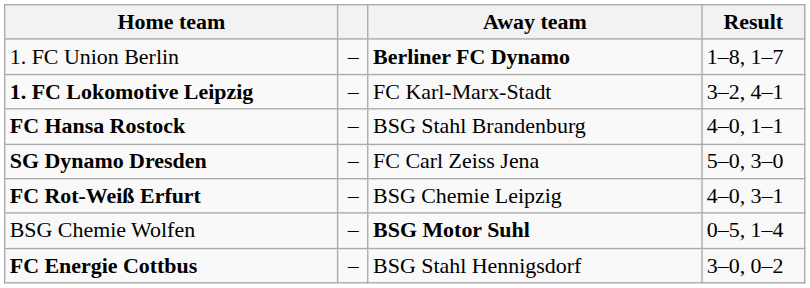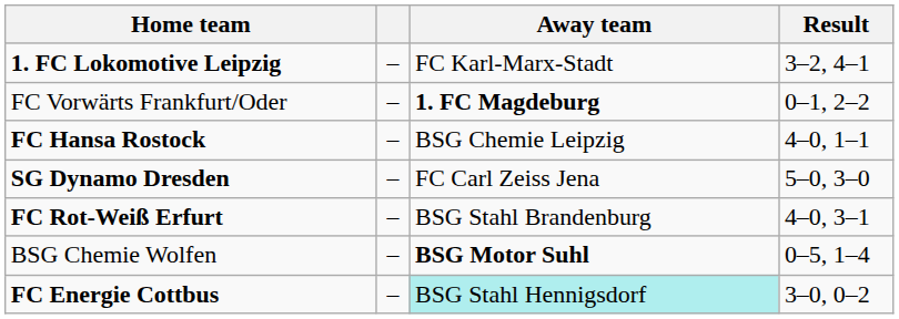 <table class="wikitable" style="width:585px;" border="1">
 <tr>
 <th style="width:250px;" align="left">Home team</th>
 <th style="width:15px;"></th>
 <th style="width:250px;" align="left">Away team</th>
 <th style="width:70px;" align="center;">Result</th>
 </tr>
 <tr>
-<td>1. FC Union Berlin</td>
-<td align="center">–</td>
-<td><strong>Berliner FC Dynamo</strong></td>
-<td>1–8, 1–7</td>
-</tr>
-<tr>
 <td><strong>1. FC Lokomotive Leipzig</strong></td>
 <td align="center">–</td>
 <td>FC Karl-Marx-Stadt</td>
 <td>3–2, 4–1</td>
 </tr>
 <tr>
+<td>FC Vorwärts Frankfurt/Oder</td>
+<td align="center">–</td>
+<td><strong>1. FC Magdeburg</strong></td>
+<td>0–1, 2–2</td>
+</tr>
+<tr>
 <td><strong>FC Hansa Rostock</strong></td>
 <td align="center">–</td>
-<td>BSG Stahl Brandenburg</td>
+<td>BSG Chemie Leipzig</td>
 <td>4–0, 1–1</td>
 </tr>
 <tr>
 <td><strong>SG Dynamo Dresden</strong></td>
 <td align="center">–</td>
 <td>FC Carl Zeiss Jena</td>
 <td>5–0, 3–0</td>
 </tr>
 <tr>
 <td><strong>FC Rot-Weiß Erfurt</strong></td>
 <td align="center">–</td>
-<td>BSG Chemie Leipzig</td>
+<td>BSG Stahl Brandenburg</td>
 <td>4–0, 3–1</td>
 </tr>
 <tr>
 <td>BSG Chemie Wolfen</td>
 <td align="center">–</td>
 <td><strong>BSG Motor Suhl</strong></td>
 <td>0–5, 1–4</td>
 </tr>
 <tr>
 <td><strong>FC Energie Cottbus</strong></td>
 <td align="center">–</td>
-<td>BSG Stahl Hennigsdorf</td>
+<td style="background: paleturquoise;">BSG Stahl Hennigsdorf</td>
 <td>3–0, 0–2</td>
 </tr>
 </table>
